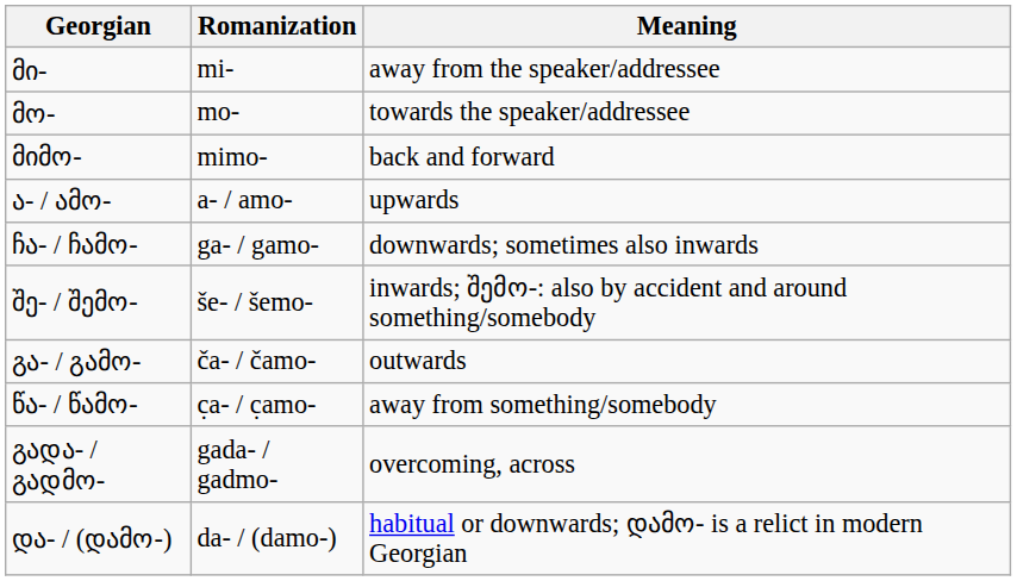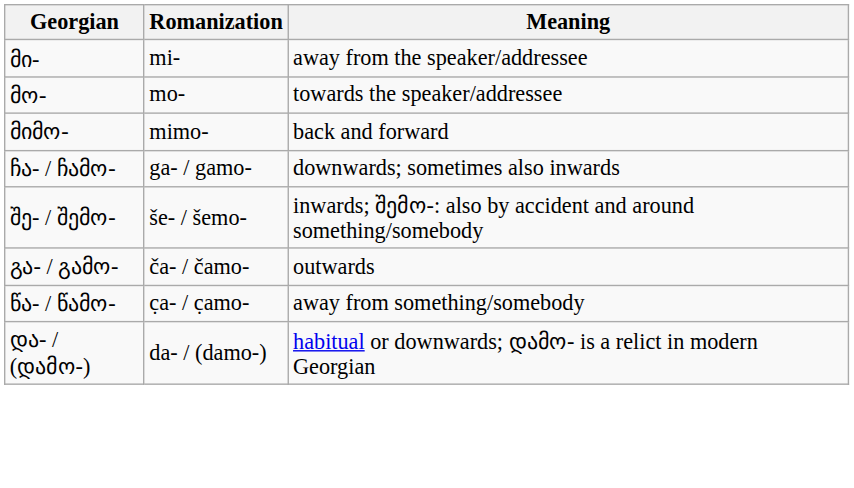 <table class="wikitable">
 <tr>
 <th>Georgian</th>
 <th>Romanization</th>
 <th>Meaning</th>
 </tr>
 <tr>
 <td>მი-</td>
 <td>mi-</td>
 <td>away from the speaker/addressee</td>
 </tr>
 <tr>
 <td>მო-</td>
 <td>mo-</td>
 <td>towards the speaker/addressee</td>
 </tr>
 <tr>
 <td>მიმო-</td>
 <td>mimo-</td>
 <td>back and forward</td>
 </tr>
 <tr>
-<td>ა- / ამო-</td>
-<td>a- / amo-</td>
-<td>upwards</td>
-</tr>
-<tr>
 <td>ჩა- / ჩამო-</td>
 <td>ga- / gamo-</td>
 <td>downwards; sometimes also inwards</td>
 </tr>
 <tr>
 <td>შე- / შემო-</td>
 <td>še- / šemo-</td>
 <td>inwards; შემო-: also by accident and around something/somebody</td>
 </tr>
 <tr>
 <td>გა- / გამო-</td>
 <td>ča- / čamo-</td>
 <td>outwards</td>
 </tr>
 <tr>
 <td>წა- / წამო-</td>
 <td>c̣a- / c̣amo-</td>
 <td>away from something/somebody</td>
 </tr>
 <tr>
-<td>გადა- / გადმო-</td>
-<td>gada- / gadmo-</td>
-<td>overcoming, across</td>
-</tr>
-<tr>
 <td>და- / (დამო-)</td>
 <td>da- / (damo-)</td>
 <td><a href='#'>habitual</a> or downwards; დამო- is a relict in modern Georgian</td>
 </tr>
 </table>
